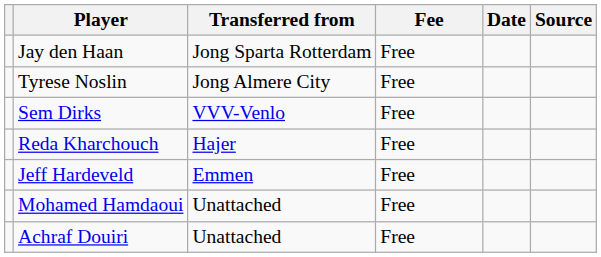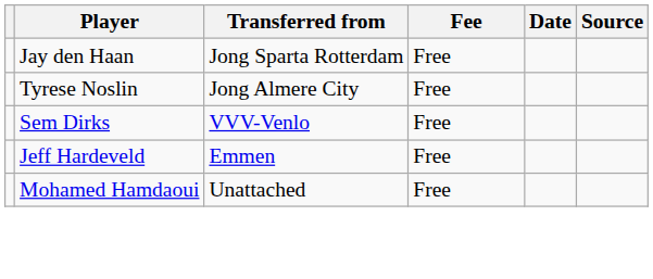 <table class="wikitable plainrowheaders sortable">
 <tr>
 <th></th>
 <th scope="col">Player</th>
 <th>Transferred from</th>
 <th style="width: 80px;">Fee</th>
 <th scope="col">Date</th>
 <th scope="col">Source</th>
 </tr>
 <tr>
 <td align="center"></td>
 <td> Jay den Haan</td>
 <td> Jong Sparta Rotterdam</td>
 <td>Free</td>
 <td></td>
 <td></td>
 </tr>
 <tr>
 <td align="center"></td>
 <td> Tyrese Noslin</td>
 <td> Jong Almere City</td>
 <td>Free</td>
 <td></td>
 <td></td>
 </tr>
 <tr>
 <td align="center"></td>
 <td> <a href='#'>Sem Dirks</a></td>
 <td> <a href='#'>VVV-Venlo</a></td>
 <td>Free</td>
 <td></td>
 <td></td>
 </tr>
 <tr>
 <td align="center"></td>
-<td> <a href='#'>Reda Kharchouch</a></td>
-<td> <a href='#'>Hajer</a></td>
-<td>Free</td>
-<td></td>
-<td></td>
-</tr>
-<tr>
-<td align="center"></td>
 <td> <a href='#'>Jeff Hardeveld</a></td>
 <td> <a href='#'>Emmen</a></td>
 <td>Free</td>
 <td></td>
 <td></td>
 </tr>
 <tr>
 <td align="center"></td>
 <td> <a href='#'>Mohamed Hamdaoui</a></td>
 <td>Unattached</td>
 <td>Free</td>
 <td></td>
 <td></td>
 </tr>
-<tr>
-<td align="center"></td>
-<td> <a href='#'>Achraf Douiri</a></td>
-<td>Unattached</td>
-<td>Free</td>
-<td></td>
-<td></td>
-</tr>
 </table>
